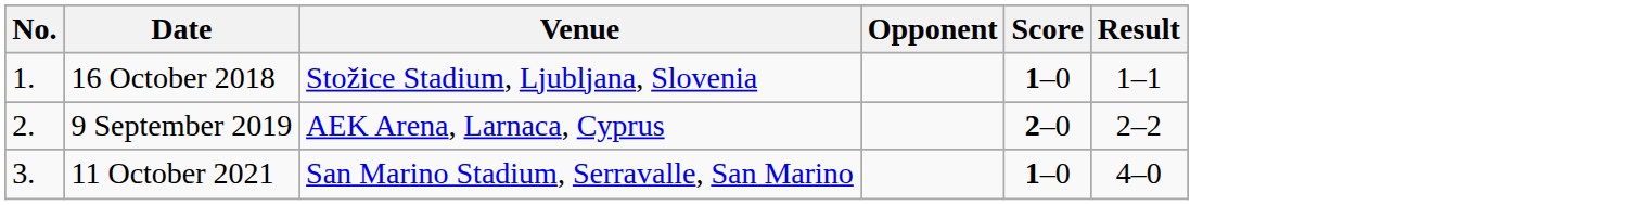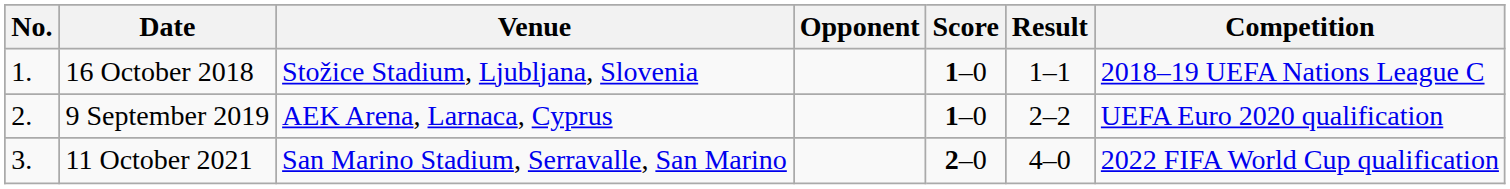 <table class="wikitable" style="font-size:100%;">
 <tr>
 <th>No.</th>
 <th>Date</th>
 <th>Venue</th>
 <th>Opponent</th>
 <th>Score</th>
 <th>Result</th>
+<th>Competition</th>
 </tr>
 <tr>
 <td>1.</td>
 <td>16 October 2018</td>
 <td><a href='#'>Stožice Stadium</a>, <a href='#'>Ljubljana</a>, <a href='#'>Slovenia</a></td>
 <td></td>
 <td align=center><strong>1</strong>–0</td>
 <td align=center>1–1</td>
+<td><a href='#'>2018–19 UEFA Nations League C</a></td>
 </tr>
 <tr>
 <td>2.</td>
 <td>9 September 2019</td>
 <td><a href='#'>AEK Arena</a>, <a href='#'>Larnaca</a>, <a href='#'>Cyprus</a></td>
 <td></td>
-<td align=center><strong>2</strong>–0</td>
+<td align=center><strong>1</strong>–0</td>
 <td align=center>2–2</td>
+<td><a href='#'>UEFA Euro 2020 qualification</a></td>
 </tr>
 <tr>
 <td>3.</td>
 <td>11 October 2021</td>
 <td><a href='#'>San Marino Stadium</a>, <a href='#'>Serravalle</a>, <a href='#'>San Marino</a></td>
 <td></td>
-<td align=center><strong>1</strong>–0</td>
+<td align=center><strong>2</strong>–0</td>
 <td align=center>4–0</td>
+<td><a href='#'>2022 FIFA World Cup qualification</a></td>
 </tr>
 </table>
